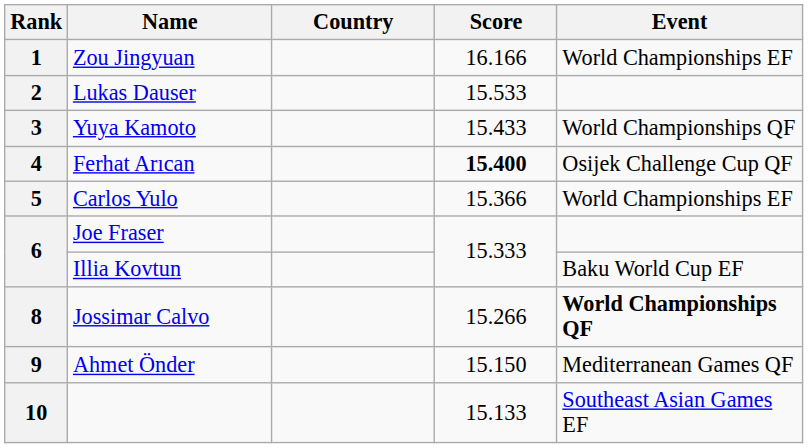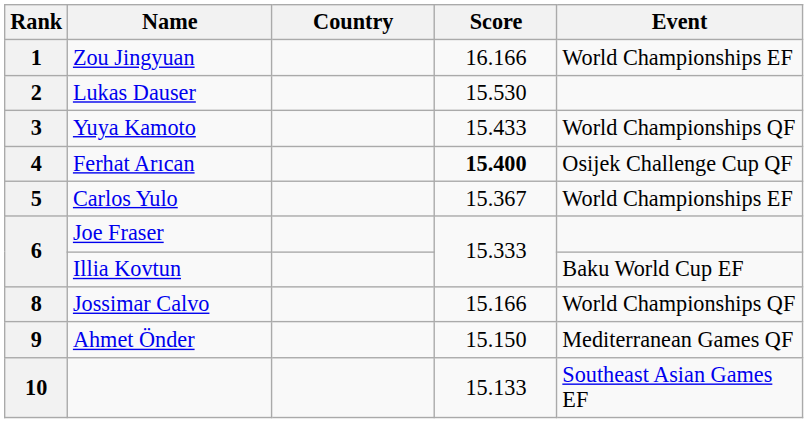 <table class="wikitable sortable" style="width:65%;">
 <tr>
 <th style="text-align:center; width:5%;">Rank</th>
 <th style="text-align:center; width:25%;">Name</th>
 <th style="text-align:center; width:20%;">Country</th>
 <th style="text-align:center; width:15%;">Score</th>
 <th style="text-align:center; width:30%;">Event</th>
 </tr>
 <tr>
 <th>1</th>
 <td><a href='#'>Zou Jingyuan</a></td>
 <td></td>
 <td align="center">16.166</td>
 <td>World Championships EF</td>
 </tr>
 <tr>
 <th>2</th>
 <td><a href='#'>Lukas Dauser</a></td>
 <td></td>
-<td align="center">15.533</td>
+<td align="center">15.530</td>
 <td></td>
 </tr>
 <tr>
 <th>3</th>
 <td><a href='#'>Yuya Kamoto</a></td>
 <td></td>
 <td align="center">15.433</td>
 <td>World Championships QF</td>
 </tr>
 <tr>
 <th>4</th>
 <td><a href='#'>Ferhat Arıcan</a></td>
 <td></td>
 <td align="center"><strong>15.400</strong></td>
 <td>Osijek Challenge Cup QF</td>
 </tr>
 <tr>
 <th>5</th>
 <td><a href='#'>Carlos Yulo</a></td>
 <td></td>
-<td align="center">15.366</td>
+<td align="center">15.367</td>
 <td>World Championships EF</td>
 </tr>
 <tr>
 <th rowspan="2">6</th>
 <td><a href='#'>Joe Fraser</a></td>
 <td></td>
 <td rowspan="2" align="center">15.333</td>
 <td></td>
 </tr>
 <tr>
 <td><a href='#'>Illia Kovtun</a></td>
 <td></td>
 <td>Baku World Cup EF</td>
 </tr>
 <tr>
 <th>8</th>
 <td><a href='#'>Jossimar Calvo</a></td>
 <td></td>
-<td align="center">15.266</td>
-<td><strong>World Championships QF</strong></td>
+<td align="center">15.166</td>
+<td>World Championships QF</td>
 </tr>
 <tr>
 <th>9</th>
 <td><a href='#'>Ahmet Önder</a></td>
 <td></td>
 <td align="center">15.150</td>
 <td>Mediterranean Games QF</td>
 </tr>
 <tr>
 <th>10</th>
 <td></td>
 <td></td>
 <td align="center">15.133</td>
 <td><a href='#'>Southeast Asian Games</a> EF</td>
 </tr>
 </table>
